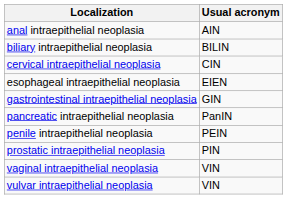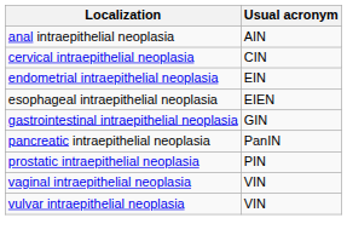 <table class="wikitable sortable" border="1">
 <tr>
 <th>Localization</th>
 <th>Usual acronym</th>
 </tr>
 <tr>
 <td><a href='#'>anal</a> intraepithelial neoplasia</td>
 <td>AIN</td>
 </tr>
 <tr>
-<td><a href='#'>biliary</a> intraepithelial neoplasia</td>
-<td>BILIN</td>
+<td><a href='#'>cervical intraepithelial neoplasia</a></td>
+<td>CIN</td>
 </tr>
 <tr>
-<td><a href='#'>cervical intraepithelial neoplasia</a></td>
-<td>CIN</td>
+<td><a href='#'>endometrial intraepithelial neoplasia</a></td>
+<td>EIN</td>
 </tr>
 <tr>
 <td>esophageal intraepithelial neoplasia</td>
 <td>EIEN</td>
 </tr>
 <tr>
 <td><a href='#'>gastrointestinal intraepithelial neoplasia</a></td>
 <td>GIN</td>
 </tr>
 <tr>
 <td><a href='#'>pancreatic</a> intraepithelial neoplasia</td>
 <td>PanIN</td>
 </tr>
 <tr>
-<td><a href='#'>penile</a> intraepithelial neoplasia</td>
-<td>PEIN</td>
-</tr>
-<tr>
 <td><a href='#'>prostatic intraepithelial neoplasia</a></td>
 <td>PIN</td>
 </tr>
 <tr>
 <td><a href='#'>vaginal intraepithelial neoplasia</a></td>
 <td>VIN</td>
 </tr>
 <tr>
 <td><a href='#'>vulvar intraepithelial neoplasia</a></td>
 <td>VIN</td>
 </tr>
 </table>
